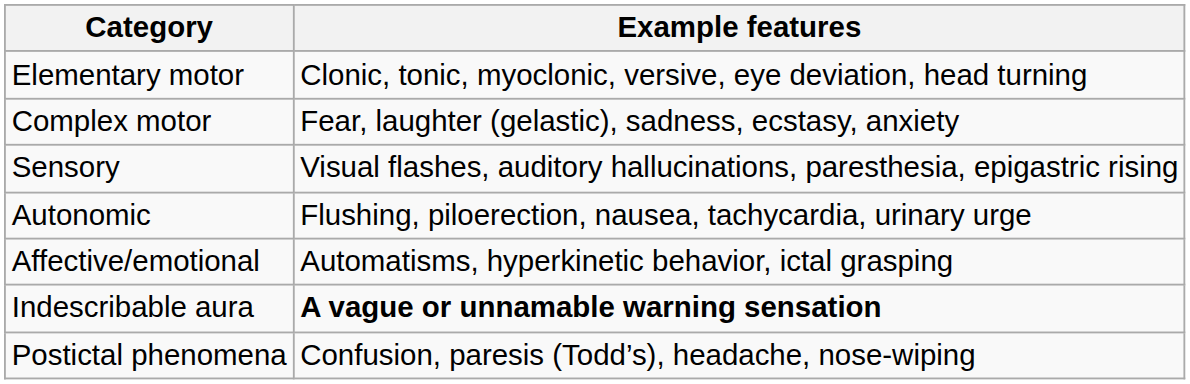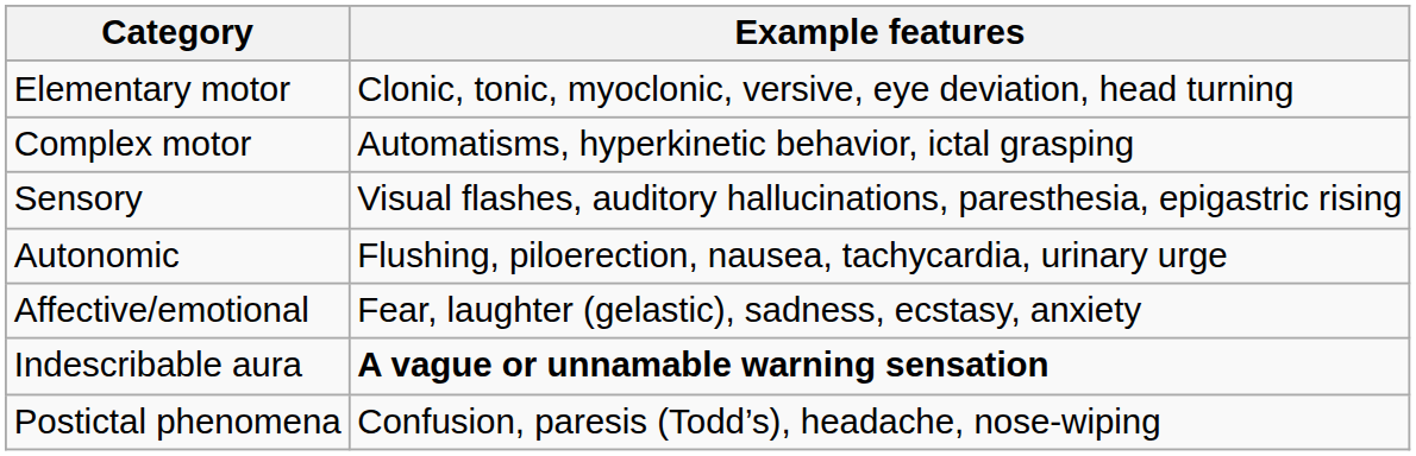 <table class="wikitable">
 <tr>
 <th>Category</th>
 <th>Example features</th>
 </tr>
 <tr>
 <td>Elementary motor</td>
 <td>Clonic, tonic, myoclonic, versive, eye deviation, head turning</td>
 </tr>
 <tr>
 <td>Complex motor</td>
-<td>Fear, laughter (gelastic), sadness, ecstasy, anxiety</td>
+<td>Automatisms, hyperkinetic behavior, ictal grasping</td>
 </tr>
 <tr>
 <td>Sensory</td>
 <td>Visual flashes, auditory hallucinations, paresthesia, epigastric rising</td>
 </tr>
 <tr>
 <td>Autonomic</td>
 <td>Flushing, piloerection, nausea, tachycardia, urinary urge</td>
 </tr>
 <tr>
 <td>Affective/emotional</td>
-<td>Automatisms, hyperkinetic behavior, ictal grasping</td>
+<td>Fear, laughter (gelastic), sadness, ecstasy, anxiety</td>
 </tr>
 <tr>
 <td>Indescribable aura</td>
 <td><strong>A vague or unnamable warning sensation</strong></td>
 </tr>
 <tr>
 <td>Postictal phenomena</td>
 <td>Confusion, paresis (Todd’s), headache, nose-wiping</td>
 </tr>
 </table>
